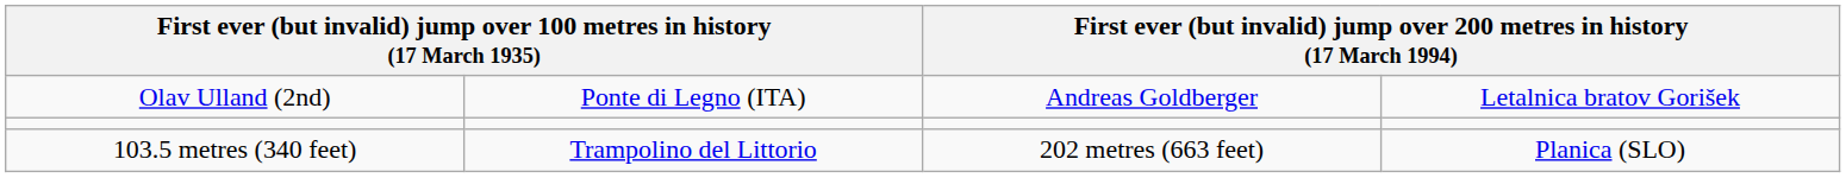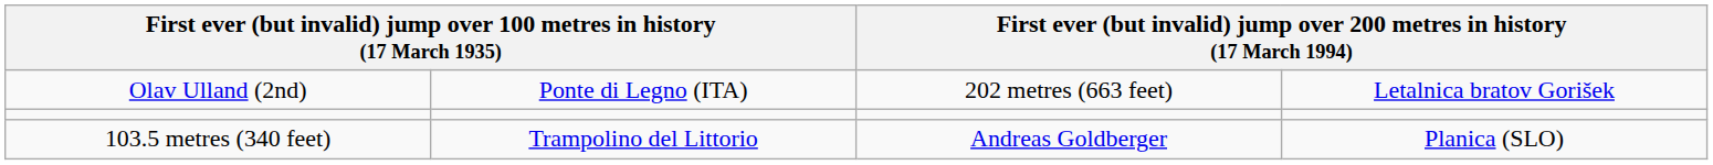 <table class="wikitable" style="text-align:center; width:89%; border:1px #AAAAFF solid">
 <tr>
 <th width=184 colspan=2>First ever (but invalid) jump over 100 metres in history<br><small>(17 March 1935)</small></th>
 <th width=184 colspan=2>First ever (but invalid) jump over 200 metres in history<br><small>(17 March 1994)</small></th>
 </tr>
 <tr>
 <td> <a href='#'>Olav Ulland</a> (2nd)</td>
 <td><a href='#'>Ponte di Legno</a> (ITA)</td>
-<td> <a href='#'>Andreas Goldberger</a></td>
+<td>202 metres (663 feet)</td>
 <td><a href='#'>Letalnica bratov Gorišek</a></td>
 </tr>
 <tr>
 <td width=125></td>
 <td width=125></td>
 <td width=125></td>
 <td width=125></td>
 </tr>
 <tr>
 <td>103.5 metres (340 feet)</td>
 <td><a href='#'>Trampolino del Littorio</a></td>
-<td>202 metres (663 feet)</td>
+<td> <a href='#'>Andreas Goldberger</a></td>
 <td><a href='#'>Planica</a> (SLO)</td>
 </tr>
 </table>
